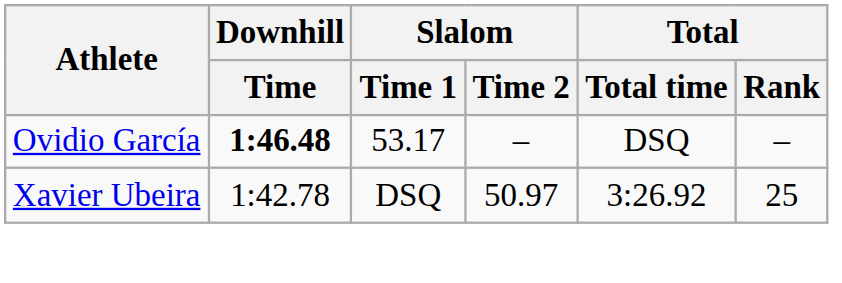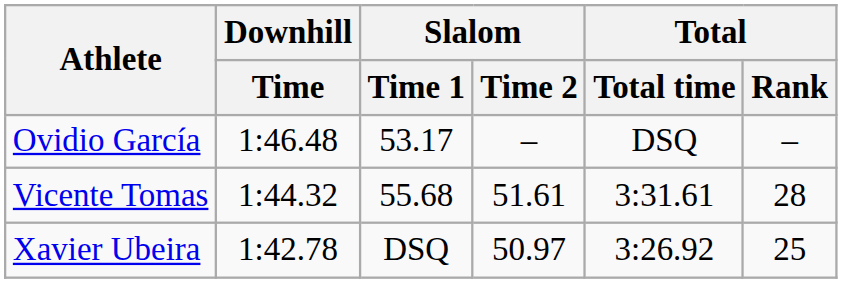 <table class="wikitable" style="font-size:90%">
 <tr>
 <th rowspan="2">Athlete</th>
 <th>Downhill</th>
 <th colspan="2">Slalom</th>
 <th colspan="2">Total</th>
 </tr>
 <tr>
 <th>Time</th>
 <th>Time 1</th>
 <th>Time 2</th>
 <th>Total time</th>
 <th>Rank</th>
 </tr>
 <tr>
 <td><a href='#'>Ovidio García</a></td>
-<td align="center"><strong>1:46.48</strong></td>
+<td align="center">1:46.48</td>
 <td align="center">53.17</td>
 <td align="center">–</td>
 <td align="center">DSQ</td>
 <td align="center">–</td>
+</tr>
+<tr>
+<td><a href='#'>Vicente Tomas</a></td>
+<td align="center">1:44.32</td>
+<td align="center">55.68</td>
+<td align="center">51.61</td>
+<td align="center">3:31.61</td>
+<td align="center">28</td>
 </tr>
 <tr>
 <td><a href='#'>Xavier Ubeira</a></td>
 <td align="center">1:42.78</td>
 <td align="center">DSQ</td>
 <td align="center">50.97</td>
 <td align="center">3:26.92</td>
 <td align="center">25</td>
 </tr>
 </table>
